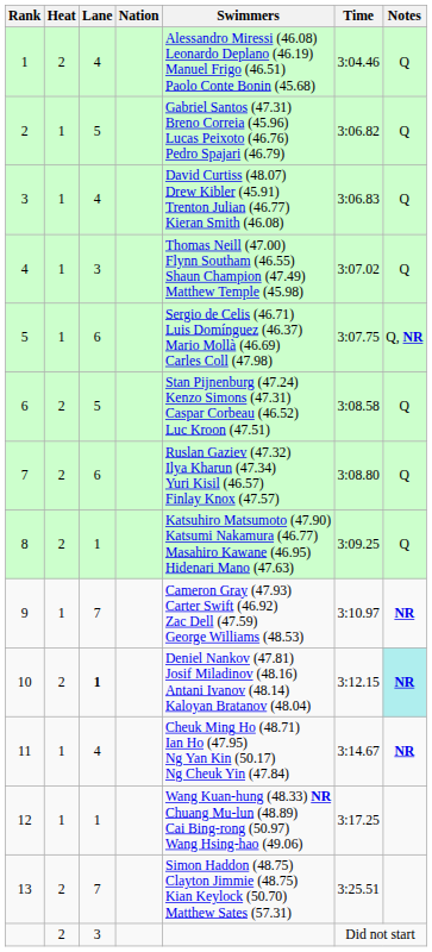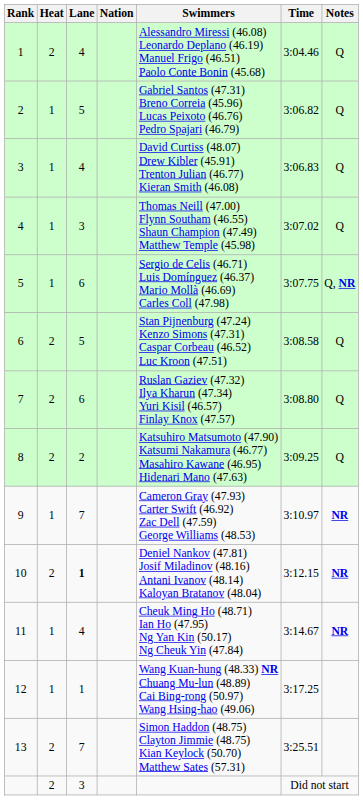 <table class="wikitable sortable" style="text-align:center">
 <tr>
 <th>Rank</th>
 <th>Heat</th>
 <th>Lane</th>
 <th>Nation</th>
 <th>Swimmers</th>
 <th>Time</th>
 <th>Notes</th>
 </tr>
 <tr bgcolor=ccffcc>
 <td>1</td>
 <td>2</td>
 <td>4</td>
 <td align=left></td>
 <td align=left><a href='#'>Alessandro Miressi</a> (46.08)<br><a href='#'>Leonardo Deplano</a> (46.19)<br><a href='#'>Manuel Frigo</a> (46.51)<br><a href='#'>Paolo Conte Bonin</a> (45.68)</td>
 <td>3:04.46</td>
 <td>Q</td>
 </tr>
 <tr bgcolor=ccffcc>
 <td>2</td>
 <td>1</td>
 <td>5</td>
 <td align=left></td>
 <td align=left><a href='#'>Gabriel Santos</a> (47.31)<br><a href='#'>Breno Correia</a> (45.96)<br><a href='#'>Lucas Peixoto</a> (46.76)<br><a href='#'>Pedro Spajari</a> (46.79)</td>
 <td>3:06.82</td>
 <td>Q</td>
 </tr>
 <tr bgcolor=ccffcc>
 <td>3</td>
 <td>1</td>
 <td>4</td>
 <td align=left></td>
 <td align=left><a href='#'>David Curtiss</a> (48.07)<br><a href='#'>Drew Kibler</a> (45.91)<br><a href='#'>Trenton Julian</a> (46.77)<br><a href='#'>Kieran Smith</a> (46.08)</td>
 <td>3:06.83</td>
 <td>Q</td>
 </tr>
 <tr bgcolor=ccffcc>
 <td>4</td>
 <td>1</td>
 <td>3</td>
 <td align=left></td>
 <td align=left><a href='#'>Thomas Neill</a> (47.00)<br><a href='#'>Flynn Southam</a> (46.55)<br><a href='#'>Shaun Champion</a> (47.49)<br><a href='#'>Matthew Temple</a> (45.98)</td>
 <td>3:07.02</td>
 <td>Q</td>
 </tr>
 <tr bgcolor=ccffcc>
 <td>5</td>
 <td>1</td>
 <td>6</td>
 <td align=left></td>
 <td align=left><a href='#'>Sergio de Celis</a> (46.71)<br><a href='#'>Luis Domínguez</a> (46.37)<br><a href='#'>Mario Mollà</a> (46.69)<br><a href='#'>Carles Coll</a> (47.98)</td>
 <td>3:07.75</td>
 <td>Q, <strong><a href='#'>NR</a></strong></td>
 </tr>
 <tr bgcolor=ccffcc>
 <td>6</td>
 <td>2</td>
 <td>5</td>
 <td align=left></td>
 <td align=left><a href='#'>Stan Pijnenburg</a> (47.24)<br><a href='#'>Kenzo Simons</a> (47.31)<br><a href='#'>Caspar Corbeau</a> (46.52)<br><a href='#'>Luc Kroon</a> (47.51)</td>
 <td>3:08.58</td>
 <td>Q</td>
 </tr>
 <tr bgcolor=ccffcc>
 <td>7</td>
 <td>2</td>
 <td>6</td>
 <td align=left></td>
 <td align=left><a href='#'>Ruslan Gaziev</a> (47.32)<br><a href='#'>Ilya Kharun</a> (47.34)<br><a href='#'>Yuri Kisil</a> (46.57)<br><a href='#'>Finlay Knox</a> (47.57)</td>
 <td>3:08.80</td>
 <td>Q</td>
 </tr>
 <tr bgcolor=ccffcc>
 <td>8</td>
 <td>2</td>
-<td>1</td>
+<td>2</td>
 <td align=left></td>
 <td align=left><a href='#'>Katsuhiro Matsumoto</a> (47.90)<br><a href='#'>Katsumi Nakamura</a> (46.77)<br><a href='#'>Masahiro Kawane</a> (46.95)<br><a href='#'>Hidenari Mano</a> (47.63)</td>
 <td>3:09.25</td>
 <td>Q</td>
 </tr>
 <tr>
 <td>9</td>
 <td>1</td>
 <td>7</td>
 <td align=left></td>
 <td align=left><a href='#'>Cameron Gray</a> (47.93)<br><a href='#'>Carter Swift</a> (46.92)<br><a href='#'>Zac Dell</a> (47.59)<br><a href='#'>George Williams</a> (48.53)</td>
 <td>3:10.97</td>
 <td><strong><a href='#'>NR</a></strong></td>
 </tr>
 <tr>
 <td>10</td>
 <td>2</td>
 <td><strong>1</strong></td>
 <td align=left></td>
 <td align=left><a href='#'>Deniel Nankov</a> (47.81)<br><a href='#'>Josif Miladinov</a> (48.16)<br><a href='#'>Antani Ivanov</a> (48.14)<br><a href='#'>Kaloyan Bratanov</a> (48.04)</td>
 <td>3:12.15</td>
-<td style="background: paleturquoise;"><strong><a href='#'>NR</a></strong></td>
+<td><strong><a href='#'>NR</a></strong></td>
 </tr>
 <tr>
 <td>11</td>
 <td>1</td>
 <td>4</td>
 <td align=left></td>
 <td align=left><a href='#'>Cheuk Ming Ho</a> (48.71)<br><a href='#'>Ian Ho</a> (47.95)<br><a href='#'>Ng Yan Kin</a> (50.17)<br><a href='#'>Ng Cheuk Yin</a> (47.84)</td>
 <td>3:14.67</td>
 <td><strong><a href='#'>NR</a></strong></td>
 </tr>
 <tr>
 <td>12</td>
 <td>1</td>
 <td>1</td>
 <td align=left></td>
 <td align=left><a href='#'>Wang Kuan-hung</a> (48.33) <strong><a href='#'>NR</a></strong> <br><a href='#'>Chuang Mu-lun</a> (48.89)<br><a href='#'>Cai Bing-rong</a> (50.97)<br><a href='#'>Wang Hsing-hao</a> (49.06)</td>
 <td>3:17.25</td>
 <td></td>
 </tr>
 <tr>
 <td>13</td>
 <td>2</td>
 <td>7</td>
 <td align=left></td>
 <td align=left><a href='#'>Simon Haddon</a> (48.75)<br><a href='#'>Clayton Jimmie</a> (48.75)<br><a href='#'>Kian Keylock</a> (50.70)<br><a href='#'>Matthew Sates</a> (57.31)</td>
 <td>3:25.51</td>
 <td></td>
 </tr>
 <tr>
 <td></td>
 <td>2</td>
 <td>3</td>
 <td align=left></td>
 <td align=left></td>
 <td colspan=2>Did not start</td>
 </tr>
 </table>
